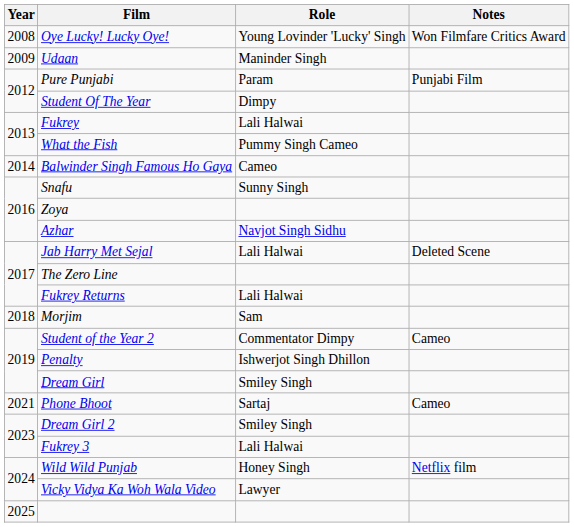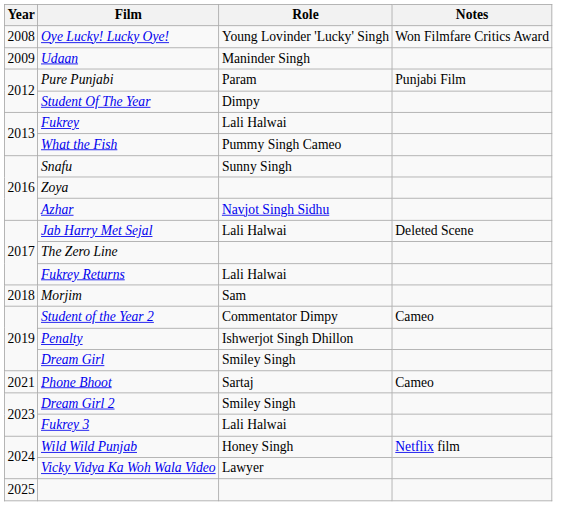 <table class="wikitable sortable">
 <tr>
 <th>Year</th>
 <th>Film</th>
 <th>Role</th>
 <th>Notes</th>
 </tr>
 <tr>
 <td>2008</td>
 <td><em><a href='#'>Oye Lucky! Lucky Oye!</a></em></td>
 <td>Young Lovinder 'Lucky' Singh</td>
 <td>Won Filmfare Critics Award</td>
 </tr>
 <tr>
 <td>2009</td>
 <td><em><a href='#'>Udaan</a></em></td>
 <td>Maninder Singh</td>
 <td></td>
 </tr>
 <tr>
 <td rowspan="2">2012</td>
 <td><em>Pure Punjabi</em></td>
 <td>Param</td>
 <td>Punjabi Film</td>
 </tr>
 <tr>
 <td><em><a href='#'>Student Of The Year</a></em></td>
 <td>Dimpy</td>
 <td></td>
 </tr>
 <tr>
 <td rowspan="2">2013</td>
 <td><em><a href='#'>Fukrey</a></em></td>
 <td>Lali Halwai</td>
 <td></td>
 </tr>
 <tr>
 <td><em><a href='#'>What the Fish</a></em></td>
 <td>Pummy Singh Cameo</td>
-<td></td>
-</tr>
-<tr>
-<td>2014</td>
-<td><em><a href='#'>Balwinder Singh Famous Ho Gaya</a></em></td>
-<td>Cameo</td>
 <td></td>
 </tr>
 <tr>
 <td rowspan="3">2016</td>
 <td><em>Snafu</em></td>
 <td>Sunny Singh</td>
 <td></td>
 </tr>
 <tr>
 <td><em>Zoya</em></td>
 <td></td>
 <td></td>
 </tr>
 <tr>
 <td><em><a href='#'>Azhar</a></em></td>
 <td><a href='#'>Navjot Singh Sidhu</a></td>
 <td></td>
 </tr>
 <tr>
 <td rowspan="3">2017</td>
 <td><em><a href='#'>Jab Harry Met Sejal</a></em></td>
 <td>Lali Halwai</td>
 <td>Deleted Scene</td>
 </tr>
 <tr>
 <td><em>The Zero Line</em></td>
 <td></td>
 <td></td>
 </tr>
 <tr>
 <td><em><a href='#'>Fukrey Returns</a></em></td>
 <td>Lali Halwai</td>
 <td></td>
 </tr>
 <tr>
 <td>2018</td>
 <td><em>Morjim</em></td>
 <td>Sam</td>
 <td></td>
 </tr>
 <tr>
 <td rowspan="3">2019</td>
 <td><em><a href='#'>Student of the Year 2</a></em></td>
 <td>Commentator Dimpy</td>
 <td>Cameo</td>
 </tr>
 <tr>
 <td><em><a href='#'>Penalty</a></em></td>
 <td>Ishwerjot Singh Dhillon</td>
 <td></td>
 </tr>
 <tr>
 <td><em><a href='#'>Dream Girl</a></em></td>
 <td>Smiley Singh</td>
 <td></td>
 </tr>
 <tr>
 <td>2021</td>
 <td><em><a href='#'>Phone Bhoot</a></em></td>
 <td>Sartaj</td>
 <td>Cameo</td>
 </tr>
 <tr>
 <td rowspan="2">2023</td>
 <td><em><a href='#'>Dream Girl 2</a></em></td>
 <td>Smiley Singh</td>
 <td></td>
 </tr>
 <tr>
 <td><em><a href='#'>Fukrey 3</a></em></td>
 <td>Lali Halwai</td>
 <td></td>
 </tr>
 <tr>
 <td rowspan="2">2024</td>
 <td><em><a href='#'>Wild Wild Punjab</a></em></td>
 <td>Honey Singh</td>
 <td><a href='#'>Netflix</a> film</td>
 </tr>
 <tr>
 <td><em><a href='#'>Vicky Vidya Ka Woh Wala Video</a></td>
 <td>Lawyer</td>
 <td></td>
 </tr>
 <tr>
 <td>2025</td>
 <td></td>
 <td></td>
 <td style="text-align:center;"></td>
 </tr>
 </table>
